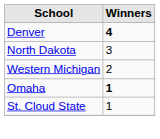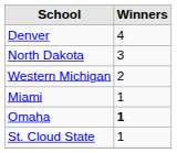 <table class="wikitable">
 <tr>
 <th style="background:#e5e5e5;">School</th>
 <th style="background:#e5e5e5;">Winners</th>
 </tr>
 <tr>
 <td><a href='#'>Denver</a></td>
-<td><strong>4</strong></td>
+<td>4</td>
 </tr>
 <tr>
 <td><a href='#'>North Dakota</a></td>
 <td>3</td>
 </tr>
 <tr>
 <td><a href='#'>Western Michigan</a></td>
 <td>2</td>
+</tr>
+<tr>
+<td><a href='#'>Miami</a></td>
+<td>1</td>
 </tr>
 <tr>
 <td><a href='#'>Omaha</a></td>
 <td><strong>1</strong></td>
 </tr>
 <tr>
 <td><a href='#'>St. Cloud State</a></td>
 <td>1</td>
 </tr>
 <tr>
 </tr>
 </table>
